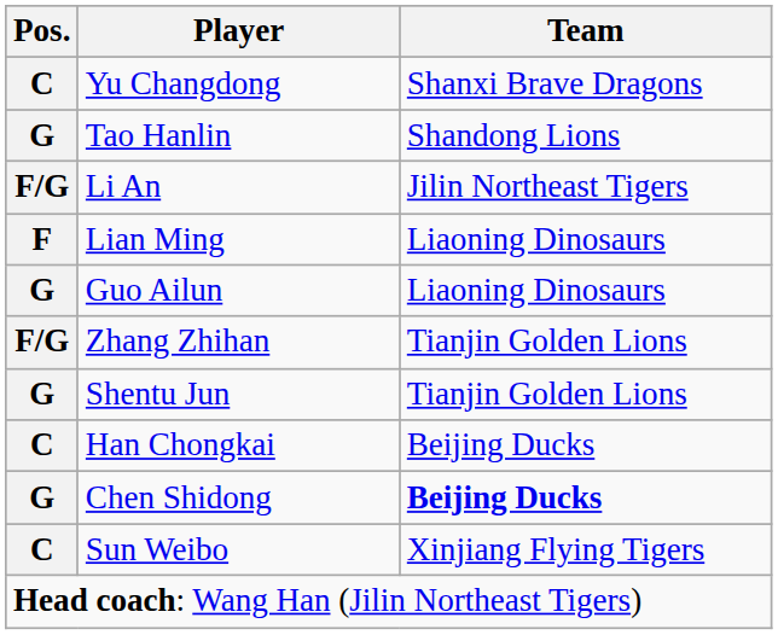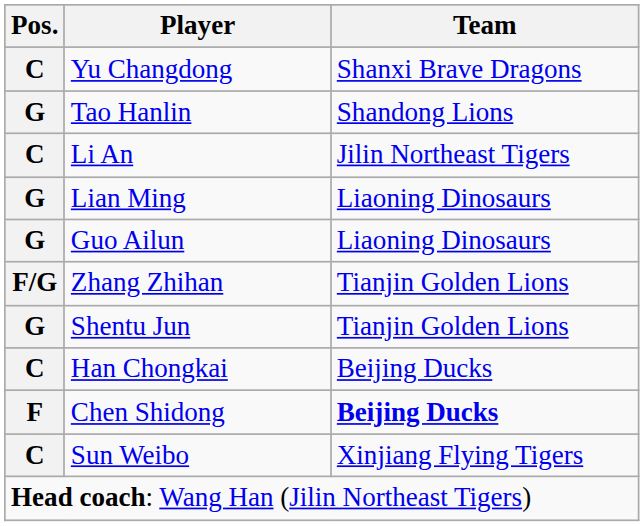 <table class="wikitable">
 <tr>
 <th>Pos.</th>
 <th width=150>Player</th>
 <th width=175>Team</th>
 </tr>
 <tr>
 <th>C</th>
 <td> <a href='#'>Yu Changdong</a></td>
 <td><a href='#'>Shanxi Brave Dragons</a></td>
 </tr>
 <tr>
 <th>G</th>
 <td> <a href='#'>Tao Hanlin</a></td>
 <td><a href='#'>Shandong Lions</a></td>
 </tr>
 <tr>
-<th>F/G</th>
+<th>C</th>
 <td> <a href='#'>Li An</a></td>
 <td><a href='#'>Jilin Northeast Tigers</a></td>
 </tr>
 <tr>
-<th>F</th>
+<th>G</th>
 <td> <a href='#'>Lian Ming</a></td>
 <td><a href='#'>Liaoning Dinosaurs</a></td>
 </tr>
 <tr>
 <th>G</th>
 <td> <a href='#'>Guo Ailun</a></td>
 <td><a href='#'>Liaoning Dinosaurs</a></td>
 </tr>
 <tr>
 <th>F/G</th>
 <td> <a href='#'>Zhang Zhihan</a></td>
 <td><a href='#'>Tianjin Golden Lions</a></td>
 </tr>
 <tr>
 <th>G</th>
 <td> <a href='#'>Shentu Jun</a></td>
 <td><a href='#'>Tianjin Golden Lions</a></td>
 </tr>
 <tr>
 <th>C</th>
 <td> <a href='#'>Han Chongkai</a></td>
 <td><a href='#'>Beijing Ducks</a></td>
 </tr>
 <tr>
-<th>G</th>
+<th>F</th>
 <td> <a href='#'>Chen Shidong</a></td>
 <td><strong><a href='#'>Beijing Ducks</a></strong></td>
 </tr>
 <tr>
 <th>C</th>
 <td> <a href='#'>Sun Weibo</a></td>
 <td><a href='#'>Xinjiang Flying Tigers</a></td>
 </tr>
 <tr>
 <td colspan="5"><strong>Head coach</strong>:  <a href='#'>Wang Han</a>  (<a href='#'>Jilin Northeast Tigers</a>)</td>
 </tr>
 </table>
